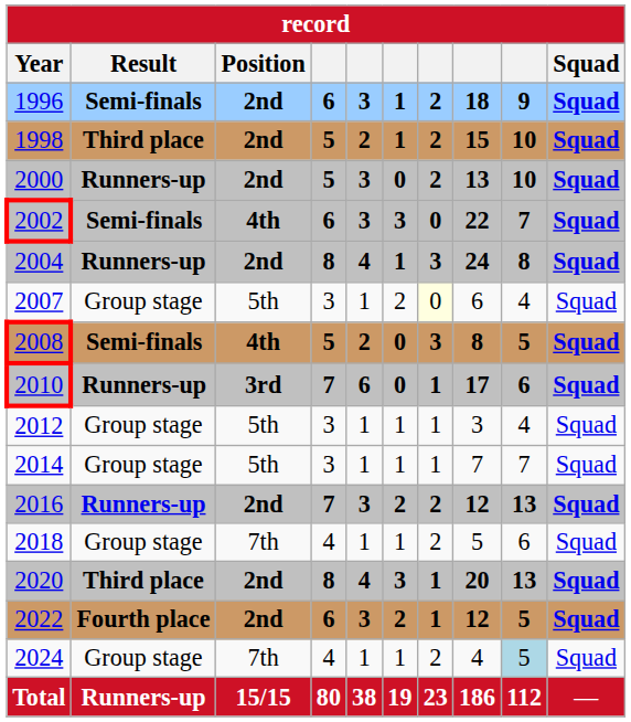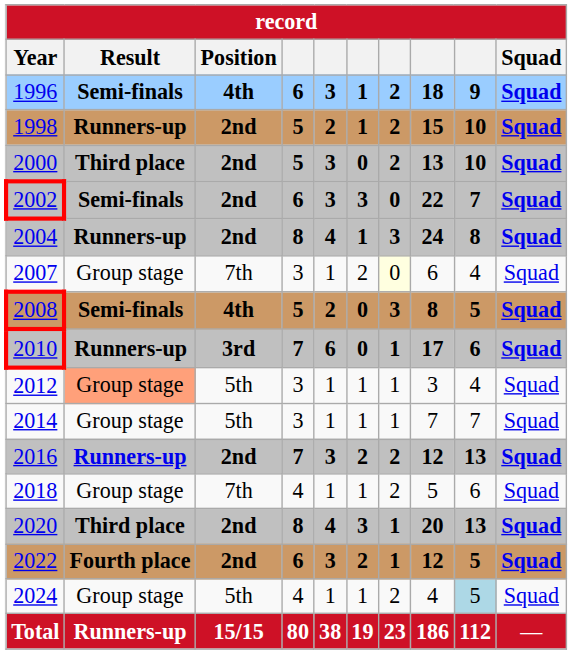 <table class="wikitable" style="text-align: center;">
 <tr>
 <th colspan=10 style="background: #CE1126; color: #FFFFFF;"><a href='#'></a> record</th>
 </tr>
 <tr>
 <th>Year</th>
 <th>Result</th>
 <th>Position</th>
 <th></th>
 <th></th>
 <th></th>
 <th></th>
 <th></th>
 <th></th>
 <th>Squad</th>
 </tr>
 <tr bgcolor=#9acdff>
 <td> <a href='#'>1996</a></td>
 <td><strong>Semi-finals</strong></td>
-<td><strong>2nd</strong></td>
+<td><strong>4th</strong></td>
 <td><strong>6</strong></td>
 <td><strong>3</strong></td>
 <td><strong>1</strong></td>
 <td><strong>2</strong></td>
 <td><strong>18</strong></td>
 <td><strong>9</strong></td>
 <td><strong><a href='#'>Squad</a></strong></td>
 </tr>
 <tr style="background:#c96;">
 <td> <a href='#'>1998</a></td>
-<td><strong>Third place</strong></td>
+<td><strong>Runners-up</strong></td>
 <td><strong>2nd</strong></td>
 <td><strong>5</strong></td>
 <td><strong>2</strong></td>
 <td><strong>1</strong></td>
 <td><strong>2</strong></td>
 <td><strong>15</strong></td>
 <td><strong>10</strong></td>
 <td><strong><a href='#'>Squad</a></strong></td>
 </tr>
 <tr style="background:silver;">
 <td> <a href='#'>2000</a></td>
-<td><strong>Runners-up</strong></td>
+<td><strong>Third place</strong></td>
 <td><strong>2nd</strong></td>
 <td><strong>5</strong></td>
 <td><strong>3</strong></td>
 <td><strong>0</strong></td>
 <td><strong>2</strong></td>
 <td><strong>13</strong></td>
 <td><strong>10</strong></td>
 <td><strong><a href='#'>Squad</a></strong></td>
 </tr>
 <tr style="background:silver;">
 <td style="border: 3px solid red">  <a href='#'>2002</a></td>
 <td><strong>Semi-finals</strong></td>
-<td><strong>4th</strong></td>
+<td><strong>2nd</strong></td>
 <td><strong>6</strong></td>
 <td><strong>3</strong></td>
 <td><strong>3</strong></td>
 <td><strong>0</strong></td>
 <td><strong>22</strong></td>
 <td><strong>7</strong></td>
 <td><strong><a href='#'>Squad</a></strong></td>
 </tr>
 <tr style="background:silver;">
 <td>  <a href='#'>2004</a></td>
 <td><strong>Runners-up</strong></td>
 <td><strong>2nd</strong></td>
 <td><strong>8</strong></td>
 <td><strong>4</strong></td>
 <td><strong>1</strong></td>
 <td><strong>3</strong></td>
 <td><strong>24</strong></td>
 <td><strong>8</strong></td>
 <td><strong><a href='#'>Squad</a></strong></td>
 </tr>
 <tr>
 <td>  <a href='#'>2007</a></td>
 <td>Group stage</td>
-<td>5th</td>
+<td>7th</td>
 <td>3</td>
 <td>1</td>
 <td>2</td>
 <td style="background: lightyellow;">0</td>
 <td>6</td>
 <td>4</td>
 <td><a href='#'>Squad</a></td>
 </tr>
 <tr style="background:#c96;">
 <td style="border: 3px solid red">  <a href='#'>2008</a></td>
 <td><strong>Semi-finals</strong></td>
 <td><strong>4th</strong></td>
 <td><strong>5</strong></td>
 <td><strong>2</strong></td>
 <td><strong>0</strong></td>
 <td><strong>3</strong></td>
 <td><strong>8</strong></td>
 <td><strong>5</strong></td>
 <td><strong><a href='#'>Squad</a></strong></td>
 </tr>
 <tr style="background:silver;">
 <td style="border: 3px solid red">  <a href='#'>2010</a></td>
 <td><strong>Runners-up</strong></td>
 <td><strong>3rd</strong></td>
 <td><strong>7</strong></td>
 <td><strong>6</strong></td>
 <td><strong>0</strong></td>
 <td><strong>1</strong></td>
 <td><strong>17</strong></td>
 <td><strong>6</strong></td>
 <td><strong><a href='#'>Squad</a></strong></td>
 </tr>
 <tr>
 <td>  <a href='#'>2012</a></td>
-<td>Group stage</td>
+<td style="background: lightsalmon;">Group stage</td>
 <td>5th</td>
 <td>3</td>
 <td>1</td>
 <td>1</td>
 <td>1</td>
 <td>3</td>
 <td>4</td>
 <td><a href='#'>Squad</a></td>
 </tr>
 <tr>
 <td>  <a href='#'>2014</a></td>
 <td>Group stage</td>
 <td>5th</td>
 <td>3</td>
 <td>1</td>
 <td>1</td>
 <td>1</td>
 <td>7</td>
 <td>7</td>
 <td><a href='#'>Squad</a></td>
 </tr>
 <tr style="background:silver;">
 <td>  <a href='#'>2016</a></td>
 <td><strong><a href='#'>Runners-up</a></strong></td>
 <td><strong>2nd</strong></td>
 <td><strong>7</strong></td>
 <td><strong>3</strong></td>
 <td><strong>2</strong></td>
 <td><strong>2</strong></td>
 <td><strong>12</strong></td>
 <td><strong>13</strong></td>
 <td><strong><a href='#'>Squad</a></strong></td>
 </tr>
 <tr>
 <td> <a href='#'>2018</a></td>
 <td>Group stage</td>
 <td>7th</td>
 <td>4</td>
 <td>1</td>
 <td>1</td>
 <td>2</td>
 <td>5</td>
 <td>6</td>
 <td><a href='#'>Squad</a></td>
 </tr>
 <tr style="background:silver;">
 <td> <a href='#'>2020</a></td>
 <td><strong>Third place</strong></td>
 <td><strong>2nd</strong></td>
 <td><strong>8</strong></td>
 <td><strong>4</strong></td>
 <td><strong>3</strong></td>
 <td><strong>1</strong></td>
 <td><strong>20</strong></td>
 <td><strong>13</strong></td>
 <td><strong><a href='#'>Squad</a></strong></td>
 </tr>
 <tr style="background:#c96;">
 <td> <a href='#'>2022</a></td>
 <td><strong>Fourth place</strong></td>
 <td><strong>2nd</strong></td>
 <td><strong>6</strong></td>
 <td><strong>3</strong></td>
 <td><strong>2</strong></td>
 <td><strong>1</strong></td>
 <td><strong>12</strong></td>
 <td><strong>5</strong></td>
 <td><strong><a href='#'>Squad</a></strong></td>
 </tr>
 <tr>
 <td> <a href='#'>2024</a></td>
 <td>Group stage</td>
-<td>7th</td>
+<td>5th</td>
 <td>4</td>
 <td>1</td>
 <td>1</td>
 <td>2</td>
 <td>4</td>
 <td style="background: lightblue;">5</td>
 <td><a href='#'>Squad</a></td>
 </tr>
 <tr>
 <td style="background: #CE1126; color: #FFFFFF;"><strong>Total</strong></td>
 <td style="background: #CE1126; color: #FFFFFF;"><strong>Runners-up</strong></td>
 <td style="background: #CE1126; color: #FFFFFF;"><strong>15/15</strong></td>
 <td style="background: #CE1126; color: #FFFFFF;"><strong>80</strong></td>
 <td style="background: #CE1126; color: #FFFFFF;"><strong>38</strong></td>
 <td style="background: #CE1126; color: #FFFFFF;"><strong>19</strong></td>
 <td style="background: #CE1126; color: #FFFFFF;"><strong>23</strong></td>
 <td style="background: #CE1126; color: #FFFFFF;"><strong>186</strong></td>
 <td style="background: #CE1126; color: #FFFFFF;"><strong>112</strong></td>
 <td style="background: #CE1126; color: #FFFFFF;">—</td>
 </tr>
 </table>
